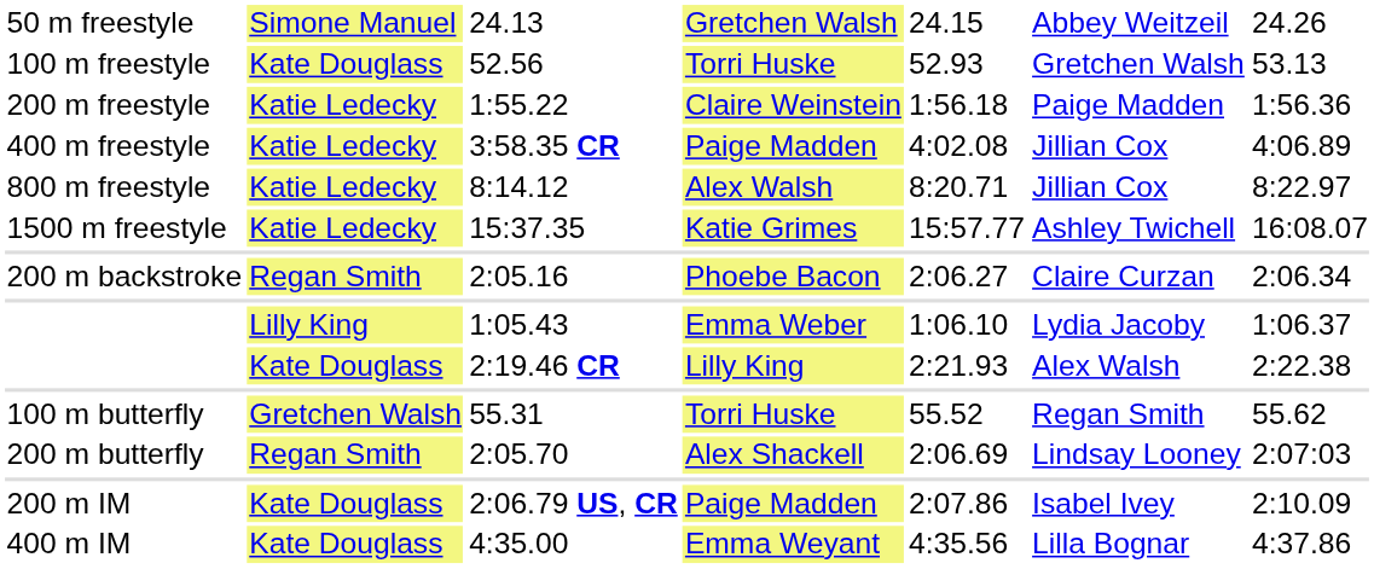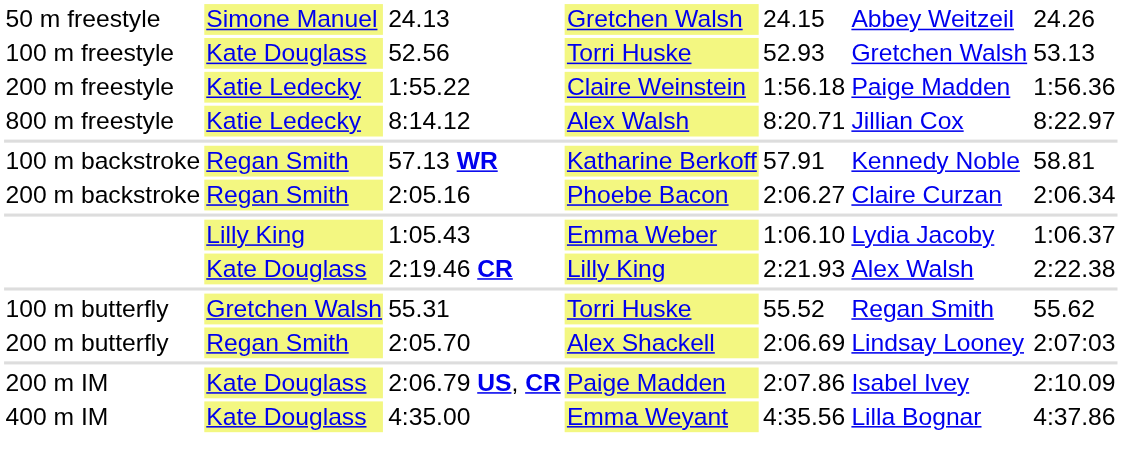 <table>
 <tr valign="top">
 <td>50 m freestyle</td>
 <td bgcolor=F3F781><a href='#'>Simone Manuel</a></td>
 <td>24.13</td>
 <td bgcolor=F3F781><a href='#'>Gretchen Walsh</a></td>
 <td>24.15</td>
 <td><a href='#'>Abbey Weitzeil</a></td>
 <td>24.26</td>
 </tr>
 <tr valign="top">
 <td>100 m freestyle</td>
 <td bgcolor=F3F781><a href='#'>Kate Douglass</a></td>
 <td>52.56</td>
 <td bgcolor=F3F781><a href='#'>Torri Huske</a></td>
 <td>52.93</td>
 <td><a href='#'>Gretchen Walsh</a></td>
 <td>53.13</td>
 </tr>
 <tr valign="top">
 <td>200 m freestyle</td>
 <td bgcolor=F3F781><a href='#'>Katie Ledecky</a></td>
 <td>1:55.22</td>
 <td bgcolor=F3F781><a href='#'>Claire Weinstein</a></td>
 <td>1:56.18</td>
 <td><a href='#'>Paige Madden</a></td>
 <td>1:56.36</td>
 </tr>
 <tr valign="top">
-<td>400 m freestyle</td>
-<td bgcolor=F3F781><a href='#'>Katie Ledecky</a></td>
-<td>3:58.35 <strong><a href='#'>CR</a></strong></td>
-<td bgcolor=F3F781><a href='#'>Paige Madden</a></td>
-<td>4:02.08</td>
-<td><a href='#'>Jillian Cox</a></td>
-<td>4:06.89</td>
-</tr>
-<tr valign="top">
 <td>800 m freestyle</td>
 <td bgcolor=F3F781><a href='#'>Katie Ledecky</a></td>
 <td>8:14.12</td>
 <td bgcolor=F3F781><a href='#'>Alex Walsh</a></td>
 <td>8:20.71</td>
 <td><a href='#'>Jillian Cox</a></td>
 <td>8:22.97</td>
 </tr>
-<tr valign="top">
-<td>1500 m freestyle</td>
-<td bgcolor=F3F781><a href='#'>Katie Ledecky</a></td>
-<td>15:37.35</td>
-<td bgcolor=F3F781><a href='#'>Katie Grimes</a></td>
-<td>15:57.77</td>
-<td><a href='#'>Ashley Twichell</a></td>
-<td>16:08.07</td>
-</tr>
 <tr bgcolor=#DDDDDD>
 <td colspan=7></td>
+</tr>
+<tr valign="top">
+<td>100 m backstroke</td>
+<td bgcolor=F3F781><a href='#'>Regan Smith</a></td>
+<td>57.13 <strong><a href='#'>WR</a></strong></td>
+<td bgcolor=F3F781><a href='#'>Katharine Berkoff</a></td>
+<td>57.91</td>
+<td><a href='#'>Kennedy Noble</a></td>
+<td>58.81</td>
 </tr>
 <tr valign="top">
 <td>200 m backstroke</td>
 <td bgcolor=F3F781><a href='#'>Regan Smith</a></td>
 <td>2:05.16</td>
 <td bgcolor=F3F781><a href='#'>Phoebe Bacon</a></td>
 <td>2:06.27</td>
 <td><a href='#'>Claire Curzan</a></td>
 <td>2:06.34</td>
 </tr>
 <tr bgcolor=#DDDDDD>
 <td colspan=7></td>
 </tr>
 <tr valign="top">
 <td></td>
 <td bgcolor=F3F781><a href='#'>Lilly King</a></td>
 <td>1:05.43</td>
 <td bgcolor=F3F781><a href='#'>Emma Weber</a></td>
 <td>1:06.10</td>
 <td><a href='#'>Lydia Jacoby</a></td>
 <td>1:06.37</td>
 </tr>
 <tr valign="top">
 <td></td>
 <td bgcolor=F3F781><a href='#'>Kate Douglass</a></td>
 <td>2:19.46 <strong><a href='#'>CR</a></strong></td>
 <td bgcolor=F3F781><a href='#'>Lilly King</a></td>
 <td>2:21.93</td>
 <td><a href='#'>Alex Walsh</a></td>
 <td>2:22.38</td>
 </tr>
 <tr bgcolor=#DDDDDD>
 <td colspan=7></td>
 </tr>
 <tr valign="top">
 <td>100 m butterfly</td>
 <td bgcolor=F3F781><a href='#'>Gretchen Walsh</a></td>
 <td>55.31</td>
 <td bgcolor=F3F781><a href='#'>Torri Huske</a></td>
 <td>55.52</td>
 <td><a href='#'>Regan Smith</a></td>
 <td>55.62</td>
 </tr>
 <tr valign="top">
 <td>200 m butterfly</td>
 <td bgcolor=F3F781><a href='#'>Regan Smith</a></td>
 <td>2:05.70</td>
 <td bgcolor=F3F781><a href='#'>Alex Shackell</a></td>
 <td>2:06.69</td>
 <td><a href='#'>Lindsay Looney</a></td>
 <td>2:07:03</td>
 </tr>
 <tr bgcolor=#DDDDDD>
 <td colspan=7></td>
 </tr>
 <tr valign="top">
 <td>200 m IM</td>
 <td bgcolor=F3F781><a href='#'>Kate Douglass</a></td>
 <td>2:06.79 <strong><a href='#'>US</a></strong>, <strong><a href='#'>CR</a></strong></td>
 <td bgcolor=F3F781><a href='#'>Paige Madden</a></td>
 <td>2:07.86</td>
 <td><a href='#'>Isabel Ivey</a></td>
 <td>2:10.09</td>
 </tr>
 <tr valign="top">
 <td>400 m IM</td>
 <td bgcolor=F3F781><a href='#'>Kate Douglass</a></td>
 <td>4:35.00</td>
 <td bgcolor=F3F781><a href='#'>Emma Weyant</a></td>
 <td>4:35.56</td>
 <td><a href='#'>Lilla Bognar</a></td>
 <td>4:37.86</td>
 </tr>
 </table>
